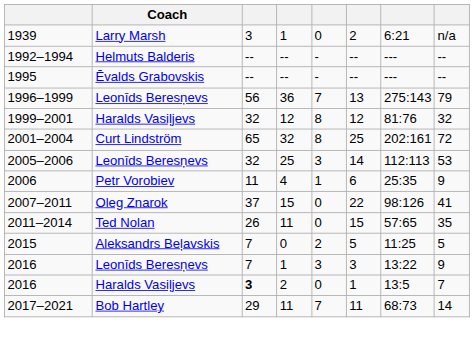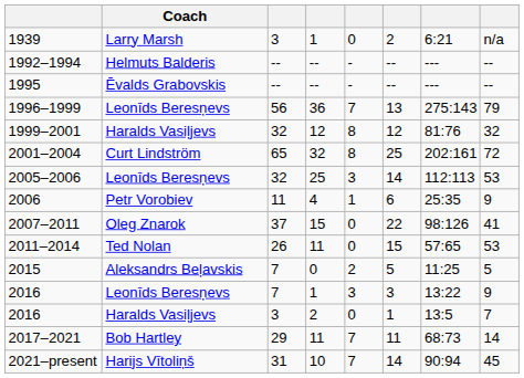 <table class="wikitable">
 <tr>
 <th width=100px></th>
 <th width=175px>Coach</th>
 <th width=35px></th>
 <th width=35px></th>
 <th width=35px></th>
 <th width=35px></th>
 <th width=50px></th>
 <th width=35px></th>
 </tr>
 <tr>
 <td>1939</td>
 <td> <a href='#'>Larry Marsh</a></td>
 <td>3</td>
 <td>1</td>
 <td>0</td>
 <td>2</td>
 <td>6:21</td>
 <td>n/a</td>
 </tr>
 <tr>
 <td>1992–1994</td>
 <td> <a href='#'>Helmuts Balderis</a></td>
 <td>--</td>
 <td>--</td>
 <td>-</td>
 <td>--</td>
 <td>---</td>
 <td>--</td>
 </tr>
 <tr>
 <td>1995</td>
 <td> <a href='#'>Ēvalds Grabovskis</a></td>
 <td>--</td>
 <td>--</td>
 <td>-</td>
 <td>--</td>
 <td>---</td>
 <td>--</td>
 </tr>
 <tr>
 <td>1996–1999</td>
 <td> <a href='#'>Leonīds Beresņevs</a></td>
 <td>56</td>
 <td>36</td>
 <td>7</td>
 <td>13</td>
 <td>275:143</td>
 <td>79</td>
 </tr>
 <tr>
 <td>1999–2001</td>
 <td> <a href='#'>Haralds Vasiļjevs</a></td>
 <td>32</td>
 <td>12</td>
 <td>8</td>
 <td>12</td>
 <td>81:76</td>
 <td>32</td>
 </tr>
 <tr>
 <td>2001–2004</td>
 <td> <a href='#'>Curt Lindström</a></td>
 <td>65</td>
 <td>32</td>
 <td>8</td>
 <td>25</td>
 <td>202:161</td>
 <td>72</td>
 </tr>
 <tr>
 <td>2005–2006</td>
 <td> <a href='#'>Leonīds Beresņevs</a></td>
 <td>32</td>
 <td>25</td>
 <td>3</td>
 <td>14</td>
 <td>112:113</td>
 <td>53</td>
 </tr>
 <tr>
 <td>2006</td>
 <td> <a href='#'>Petr Vorobiev</a></td>
 <td>11</td>
 <td>4</td>
 <td>1</td>
 <td>6</td>
 <td>25:35</td>
 <td>9</td>
 </tr>
 <tr>
 <td>2007–2011</td>
 <td> <a href='#'>Oleg Znarok</a></td>
 <td>37</td>
 <td>15</td>
 <td>0</td>
 <td>22</td>
 <td>98:126</td>
 <td>41</td>
 </tr>
 <tr>
 <td>2011–2014</td>
 <td> <a href='#'>Ted Nolan</a></td>
 <td>26</td>
 <td>11</td>
 <td>0</td>
 <td>15</td>
 <td>57:65</td>
-<td>35</td>
+<td>53</td>
 </tr>
 <tr>
 <td>2015</td>
 <td> <a href='#'>Aleksandrs Beļavskis</a></td>
 <td>7</td>
 <td>0</td>
 <td>2</td>
 <td>5</td>
 <td>11:25</td>
 <td>5</td>
 </tr>
 <tr>
 <td>2016</td>
 <td> <a href='#'>Leonīds Beresņevs</a></td>
 <td>7</td>
 <td>1</td>
 <td>3</td>
 <td>3</td>
 <td>13:22</td>
 <td>9</td>
 </tr>
 <tr>
 <td>2016</td>
 <td> <a href='#'>Haralds Vasiļjevs</a></td>
-<td><strong>3</strong></td>
+<td>3</td>
 <td>2</td>
 <td>0</td>
 <td>1</td>
 <td>13:5</td>
 <td>7</td>
 </tr>
 <tr>
 <td>2017–2021</td>
 <td> <a href='#'>Bob Hartley</a></td>
 <td>29</td>
 <td>11</td>
 <td>7</td>
 <td>11</td>
 <td>68:73</td>
 <td>14</td>
 </tr>
+<tr>
+<td>2021–present</td>
+<td> <a href='#'>Harijs Vītoliņš</a></td>
+<td>31</td>
+<td>10</td>
+<td>7</td>
+<td>14</td>
+<td>90:94</td>
+<td>45</td>
+</tr>
 </table>
